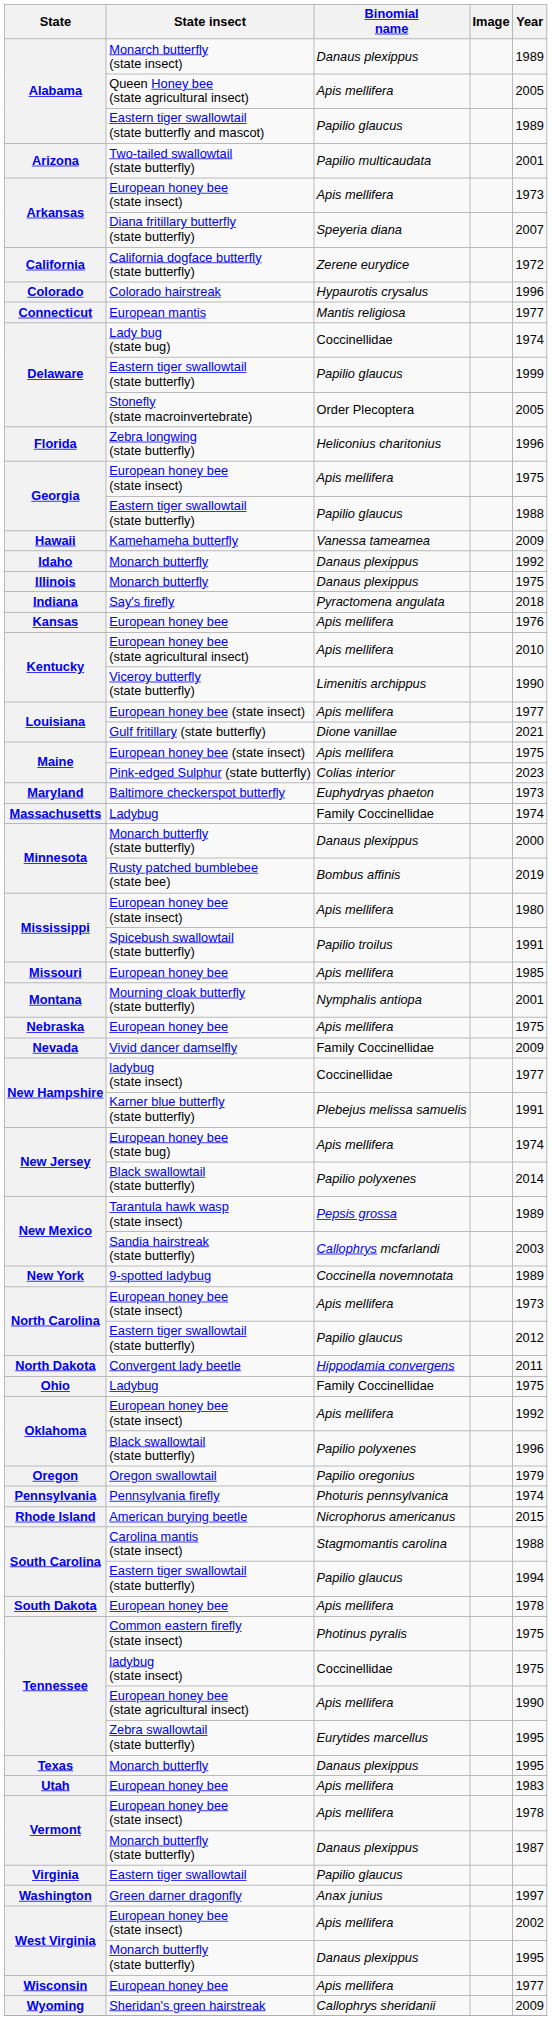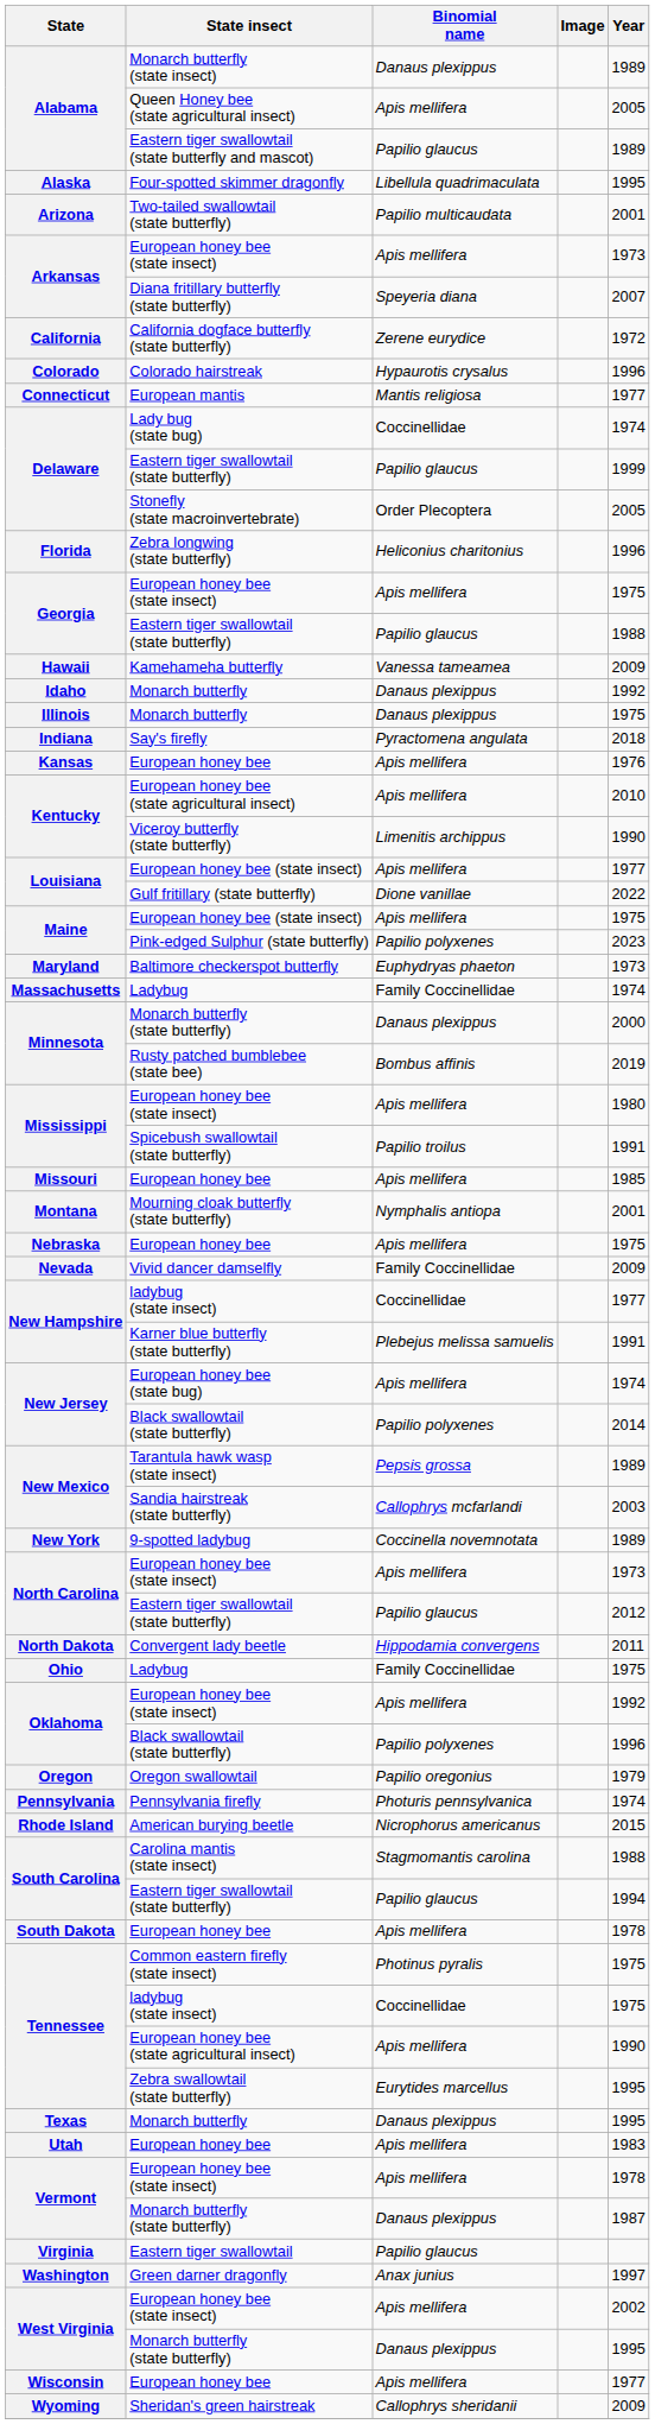 <table class="wikitable sortable">
 <tr>
 <th>State</th>
 <th>State insect</th>
 <th><a href='#'>Binomial <br> name</a></th>
 <th>Image</th>
 <th>Year</th>
 </tr>
 <tr>
 <th rowspan=3><a href='#'>Alabama</a></th>
 <td><a href='#'>Monarch butterfly</a><br>(state insect)</td>
 <td><em>Danaus plexippus</em></td>
 <td></td>
 <td>1989</td>
 </tr>
 <tr>
 <td>Queen <a href='#'>Honey bee</a><br>(state agricultural insect)</td>
 <td><em>Apis mellifera</em></td>
 <td></td>
 <td>2005</td>
 </tr>
 <tr>
 <td><a href='#'>Eastern tiger swallowtail</a><br>(state butterfly and mascot)</td>
 <td><em>Papilio glaucus</em></td>
 <td></td>
 <td>1989</td>
+</tr>
+<tr>
+<th><a href='#'>Alaska</a></th>
+<td><a href='#'>Four-spotted skimmer dragonfly</a></td>
+<td><em>Libellula quadrimaculata</em></td>
+<td></td>
+<td>1995</td>
 </tr>
 <tr>
 <th><a href='#'>Arizona</a></th>
 <td><a href='#'>Two-tailed swallowtail</a> <br> (state butterfly)</td>
 <td><em>Papilio multicaudata</em></td>
 <td></td>
 <td>2001</td>
 </tr>
 <tr>
 <th rowspan=2><a href='#'>Arkansas</a></th>
 <td><a href='#'>European honey bee</a> <br> (state insect)</td>
 <td><em>Apis mellifera</em></td>
 <td></td>
 <td>1973</td>
 </tr>
 <tr>
 <td><a href='#'>Diana fritillary butterfly</a> <br> (state butterfly)</td>
 <td><em>Speyeria diana</em></td>
 <td></td>
 <td>2007</td>
 </tr>
 <tr>
 <th><a href='#'>California</a></th>
 <td><a href='#'>California dogface butterfly</a><br>(state butterfly)</td>
 <td><em>Zerene eurydice</em></td>
 <td></td>
 <td>1972</td>
 </tr>
 <tr>
 <th><a href='#'>Colorado</a></th>
 <td><a href='#'>Colorado hairstreak</a></td>
 <td><em>Hypaurotis crysalus</em></td>
 <td></td>
 <td>1996</td>
 </tr>
 <tr>
 <th><a href='#'>Connecticut</a></th>
 <td><a href='#'>European mantis</a></td>
 <td><em>Mantis religiosa</em></td>
 <td></td>
 <td>1977</td>
 </tr>
 <tr>
 <th rowspan=3><a href='#'>Delaware</a></th>
 <td><a href='#'>Lady bug</a> <br> (state bug)</td>
 <td>Coccinellidae</td>
 <td></td>
 <td>1974</td>
 </tr>
 <tr>
 <td><a href='#'>Eastern tiger swallowtail</a> <br> (state butterfly)</td>
 <td><em>Papilio glaucus</em></td>
 <td></td>
 <td>1999</td>
 </tr>
 <tr>
 <td><a href='#'>Stonefly</a><br>(state macroinvertebrate)</td>
 <td>Order Plecoptera</td>
 <td></td>
 <td>2005</td>
 </tr>
 <tr>
 <th><a href='#'>Florida</a></th>
 <td><a href='#'>Zebra longwing</a> <br> (state butterfly)</td>
 <td><em>Heliconius charitonius</em></td>
 <td></td>
 <td>1996</td>
 </tr>
 <tr>
 <th rowspan=2><a href='#'>Georgia</a></th>
 <td><a href='#'>European honey bee</a> <br> (state insect)</td>
 <td><em>Apis mellifera</em></td>
 <td></td>
 <td>1975</td>
 </tr>
 <tr>
 <td><a href='#'>Eastern tiger swallowtail</a> <br> (state butterfly)</td>
 <td><em>Papilio glaucus</em></td>
 <td></td>
 <td>1988</td>
 </tr>
 <tr>
 <th><a href='#'>Hawaii</a></th>
 <td><a href='#'>Kamehameha butterfly</a></td>
 <td><em>Vanessa tameamea</em></td>
 <td></td>
 <td>2009</td>
 </tr>
 <tr>
 <th><a href='#'>Idaho</a></th>
 <td><a href='#'>Monarch butterfly</a></td>
 <td><em>Danaus plexippus</em></td>
 <td></td>
 <td>1992</td>
 </tr>
 <tr>
 <th><a href='#'>Illinois</a></th>
 <td><a href='#'>Monarch butterfly</a></td>
 <td><em>Danaus plexippus</em></td>
 <td></td>
 <td>1975</td>
 </tr>
 <tr>
 <th><a href='#'>Indiana</a></th>
 <td><a href='#'>Say's firefly</a></td>
 <td><em>Pyractomena angulata</em></td>
 <td></td>
 <td>2018</td>
 </tr>
 <tr>
 <th><a href='#'>Kansas</a></th>
 <td><a href='#'>European honey bee</a></td>
 <td><em>Apis mellifera</em></td>
 <td></td>
 <td>1976</td>
 </tr>
 <tr>
 <th rowspan=2><a href='#'>Kentucky</a></th>
 <td><a href='#'>European honey bee</a><br>(state agricultural insect)</td>
 <td><em>Apis mellifera</em></td>
 <td></td>
 <td>2010</td>
 </tr>
 <tr>
 <td><a href='#'>Viceroy butterfly</a><br>(state butterfly)</td>
 <td><em>Limenitis archippus</em></td>
 <td></td>
 <td>1990</td>
 </tr>
 <tr>
 <th rowspan="2"><a href='#'>Louisiana</a></th>
 <td><a href='#'>European honey bee</a> (state insect)</td>
 <td><em>Apis mellifera</em></td>
 <td></td>
 <td>1977</td>
 </tr>
 <tr>
 <td><a href='#'>Gulf fritillary</a> (state butterfly)</td>
 <td><em>Dione vanillae</em></td>
 <td></td>
-<td>2021</td>
+<td>2022</td>
 </tr>
 <tr>
 <th rowspan=2><a href='#'>Maine</a></th>
 <td><a href='#'>European honey bee</a> (state insect)</td>
 <td><em>Apis mellifera</em></td>
 <td></td>
 <td>1975</td>
 </tr>
 <tr>
 <td><a href='#'>Pink-edged Sulphur</a> (state butterfly)</td>
-<td><em>Colias interior</em></td>
+<td><em>Papilio polyxenes</em></td>
 <td></td>
 <td>2023</td>
 </tr>
 <tr>
 <th><a href='#'>Maryland</a></th>
 <td><a href='#'>Baltimore checkerspot butterfly</a></td>
 <td><em>Euphydryas phaeton</em></td>
 <td></td>
 <td>1973</td>
 </tr>
 <tr>
 <th><a href='#'>Massachusetts</a></th>
 <td><a href='#'>Ladybug</a> </td>
 <td>Family Coccinellidae</td>
 <td></td>
 <td>1974</td>
 </tr>
 <tr>
 <th rowspan=2><a href='#'>Minnesota</a></th>
 <td><a href='#'>Monarch butterfly</a><br>(state butterfly)</td>
 <td><em>Danaus plexippus</em></td>
 <td></td>
 <td>2000</td>
 </tr>
 <tr>
 <td><a href='#'>Rusty patched bumblebee</a><br>(state bee)</td>
 <td><em>Bombus affinis</em></td>
 <td></td>
 <td>2019</td>
 </tr>
 <tr>
 <th rowspan=2><a href='#'>Mississippi</a></th>
 <td><a href='#'>European honey bee</a> <br> (state insect)</td>
 <td><em>Apis mellifera</em></td>
 <td></td>
 <td>1980</td>
 </tr>
 <tr>
 <td><a href='#'>Spicebush swallowtail</a> <br> (state butterfly)</td>
 <td><em>Papilio troilus</em></td>
 <td></td>
 <td>1991</td>
 </tr>
 <tr>
 <th><a href='#'>Missouri</a></th>
 <td><a href='#'>European honey bee</a></td>
 <td><em>Apis mellifera</em></td>
 <td></td>
 <td>1985</td>
 </tr>
 <tr>
 <th><a href='#'>Montana</a></th>
 <td><a href='#'>Mourning cloak butterfly</a><br>(state butterfly)</td>
 <td><em>Nymphalis antiopa</em></td>
 <td></td>
 <td>2001</td>
 </tr>
 <tr>
 <th><a href='#'>Nebraska</a></th>
 <td><a href='#'>European honey bee</a></td>
 <td><em>Apis mellifera</em></td>
 <td></td>
 <td>1975</td>
 </tr>
 <tr>
 <th><a href='#'>Nevada</a></th>
 <td><a href='#'>Vivid dancer damselfly</a></td>
 <td>Family Coccinellidae</td>
 <td></td>
 <td>2009</td>
 </tr>
 <tr>
 <th rowspan=2><a href='#'>New Hampshire</a></th>
 <td><a href='#'>ladybug</a> <br> (state insect)</td>
 <td>Coccinellidae</td>
 <td></td>
 <td>1977</td>
 </tr>
 <tr>
 <td><a href='#'>Karner blue butterfly</a> <br> (state butterfly)</td>
 <td><em>Plebejus melissa samuelis</em></td>
 <td></td>
 <td>1991</td>
 </tr>
 <tr>
 <th rowspan=2><a href='#'>New Jersey</a></th>
 <td><a href='#'>European honey bee</a><br>(state bug)</td>
 <td><em>Apis mellifera</em></td>
 <td></td>
 <td>1974</td>
 </tr>
 <tr>
 <td><a href='#'>Black swallowtail</a><br>(state butterfly)</td>
 <td><em>Papilio polyxenes</em></td>
 <td></td>
 <td>2014</td>
 </tr>
 <tr>
 <th rowspan=2><a href='#'>New Mexico</a></th>
 <td><a href='#'>Tarantula hawk wasp</a> <br> (state insect)</td>
 <td><em><a href='#'>Pepsis grossa</a></em></td>
 <td></td>
 <td>1989</td>
 </tr>
 <tr>
 <td><a href='#'>Sandia hairstreak</a> <br> (state butterfly)</td>
 <td><em><a href='#'>Callophrys</a> mcfarlandi</em></td>
 <td></td>
 <td>2003</td>
 </tr>
 <tr>
 <th><a href='#'>New York</a></th>
 <td><a href='#'>9-spotted ladybug</a></td>
 <td><em>Coccinella novemnotata</em></td>
 <td></td>
 <td>1989</td>
 </tr>
 <tr>
 <th rowspan=2><a href='#'>North Carolina</a></th>
 <td><a href='#'>European honey bee</a> <br> (state insect)</td>
 <td><em>Apis mellifera</em></td>
 <td></td>
 <td>1973</td>
 </tr>
 <tr>
 <td><a href='#'>Eastern tiger swallowtail</a> <br> (state butterfly)</td>
 <td><em>Papilio glaucus</em></td>
 <td></td>
 <td>2012</td>
 </tr>
 <tr>
 <th><a href='#'>North Dakota</a></th>
 <td><a href='#'>Convergent lady beetle</a></td>
 <td><em><a href='#'>Hippodamia convergens</a></em></td>
 <td></td>
 <td>2011</td>
 </tr>
 <tr>
 <th><a href='#'>Ohio</a></th>
 <td><a href='#'>Ladybug</a> </td>
 <td>Family Coccinellidae</td>
 <td></td>
 <td>1975</td>
 </tr>
 <tr>
 <th rowspan=2><a href='#'>Oklahoma</a></th>
 <td><a href='#'>European honey bee</a> <br> (state insect)</td>
 <td><em>Apis mellifera</em></td>
 <td></td>
 <td>1992</td>
 </tr>
 <tr>
 <td><a href='#'>Black swallowtail</a> <br> (state butterfly)</td>
 <td><em>Papilio polyxenes</em></td>
 <td></td>
 <td>1996</td>
 </tr>
 <tr>
 <th><a href='#'>Oregon</a></th>
 <td><a href='#'>Oregon swallowtail</a></td>
 <td><em>Papilio oregonius</em></td>
 <td></td>
 <td>1979</td>
 </tr>
 <tr>
 <th><a href='#'>Pennsylvania</a></th>
 <td><a href='#'>Pennsylvania firefly</a></td>
 <td><em>Photuris pennsylvanica</em></td>
 <td></td>
 <td>1974</td>
 </tr>
 <tr>
 <th><a href='#'>Rhode Island</a></th>
 <td><a href='#'>American burying beetle</a></td>
 <td><em>Nicrophorus americanus</em></td>
 <td></td>
 <td>2015</td>
 </tr>
 <tr>
 <th rowspan=2><a href='#'>South Carolina</a></th>
 <td><a href='#'>Carolina mantis</a> <br> (state insect)</td>
 <td><em>Stagmomantis carolina</em></td>
 <td></td>
 <td>1988</td>
 </tr>
 <tr>
 <td><a href='#'>Eastern tiger swallowtail</a> <br> (state butterfly)</td>
 <td><em>Papilio glaucus</em></td>
 <td></td>
 <td>1994</td>
 </tr>
 <tr>
 <th><a href='#'>South Dakota</a></th>
 <td><a href='#'>European honey bee</a></td>
 <td><em>Apis mellifera</em></td>
 <td></td>
 <td>1978</td>
 </tr>
 <tr>
 <th rowspan=4><a href='#'>Tennessee</a></th>
 <td><a href='#'>Common eastern firefly</a> <br> (state insect)</td>
 <td><em>Photinus pyralis</em></td>
 <td></td>
 <td>1975</td>
 </tr>
 <tr>
 <td><a href='#'>ladybug</a> <br> (state insect)</td>
 <td>Coccinellidae</td>
 <td></td>
 <td>1975</td>
 </tr>
 <tr>
 <td><a href='#'>European honey bee</a> <br> (state agricultural insect)</td>
 <td><em>Apis mellifera</em></td>
 <td></td>
 <td>1990</td>
 </tr>
 <tr>
 <td><a href='#'>Zebra swallowtail</a> <br> (state butterfly)</td>
 <td><em>Eurytides marcellus</em></td>
 <td></td>
 <td>1995</td>
 </tr>
 <tr>
 <th><a href='#'>Texas</a></th>
 <td><a href='#'>Monarch butterfly</a></td>
 <td><em>Danaus plexippus</em></td>
 <td></td>
 <td>1995</td>
 </tr>
 <tr>
 <th><a href='#'>Utah</a></th>
 <td><a href='#'>European honey bee</a></td>
 <td><em>Apis mellifera</em></td>
 <td></td>
 <td>1983</td>
 </tr>
 <tr>
 <th rowspan=2><a href='#'>Vermont</a></th>
 <td><a href='#'>European honey bee</a> <br> (state insect)</td>
 <td><em>Apis mellifera</em></td>
 <td></td>
 <td>1978</td>
 </tr>
 <tr>
 <td><a href='#'>Monarch butterfly</a> <br> (state butterfly)</td>
 <td><em>Danaus plexippus</em></td>
 <td></td>
 <td>1987</td>
 </tr>
 <tr>
 <th><a href='#'>Virginia</a></th>
 <td><a href='#'>Eastern tiger swallowtail</a></td>
 <td><em>Papilio glaucus</em></td>
 <td></td>
 <td></td>
 </tr>
 <tr>
 <th><a href='#'>Washington</a></th>
 <td><a href='#'>Green darner dragonfly</a></td>
 <td><em>Anax junius</em></td>
 <td></td>
 <td>1997</td>
 </tr>
 <tr>
 <th rowspan=2><a href='#'>West Virginia</a></th>
 <td><a href='#'>European honey bee</a> <br>(state insect)</td>
 <td><em>Apis mellifera</em></td>
 <td></td>
 <td>2002</td>
 </tr>
 <tr>
 <td><a href='#'>Monarch butterfly</a> <br> (state butterfly)</td>
 <td><em>Danaus plexippus</em></td>
 <td></td>
 <td>1995</td>
 </tr>
 <tr>
 <th><a href='#'>Wisconsin</a></th>
 <td><a href='#'>European honey bee</a></td>
 <td><em>Apis mellifera</em></td>
 <td></td>
 <td>1977</td>
 </tr>
 <tr>
 <th><a href='#'>Wyoming</a></th>
 <td><a href='#'>Sheridan's green hairstreak</a></td>
 <td><em>Callophrys sheridanii</em></td>
 <td></td>
 <td>2009</td>
 </tr>
 <tr>
 </tr>
 </table>
